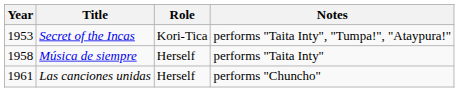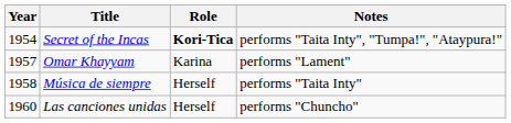 <table class="wikitable">
 <tr>
 <th>Year</th>
 <th>Title</th>
 <th>Role</th>
 <th>Notes</th>
 </tr>
 <tr>
-<td>1953</td>
+<td>1954</td>
 <td><em><a href='#'>Secret of the Incas</a></em></td>
-<td>Kori-Tica</td>
+<td><strong>Kori-Tica</strong></td>
 <td>performs "Taita Inty", "Tumpa!", "Ataypura!"</td>
+</tr>
+<tr>
+<td>1957</td>
+<td><em><a href='#'>Omar Khayyam</a></em></td>
+<td>Karina</td>
+<td>performs "Lament"</td>
 </tr>
 <tr>
 <td>1958</td>
 <td><em><a href='#'>Música de siempre</a></em></td>
 <td>Herself</td>
 <td>performs "Taita Inty"</td>
 </tr>
 <tr>
-<td>1961</td>
+<td>1960</td>
 <td><em>Las canciones unidas</em></td>
 <td>Herself</td>
 <td>performs "Chuncho"</td>
 </tr>
 </table>
